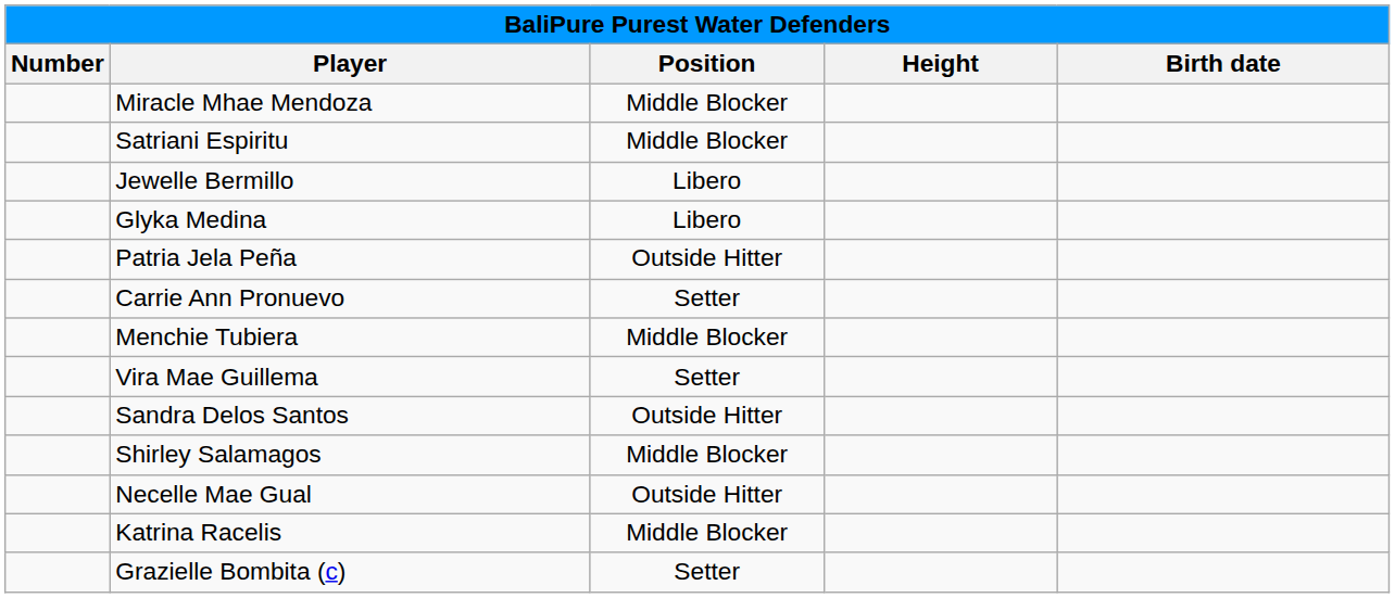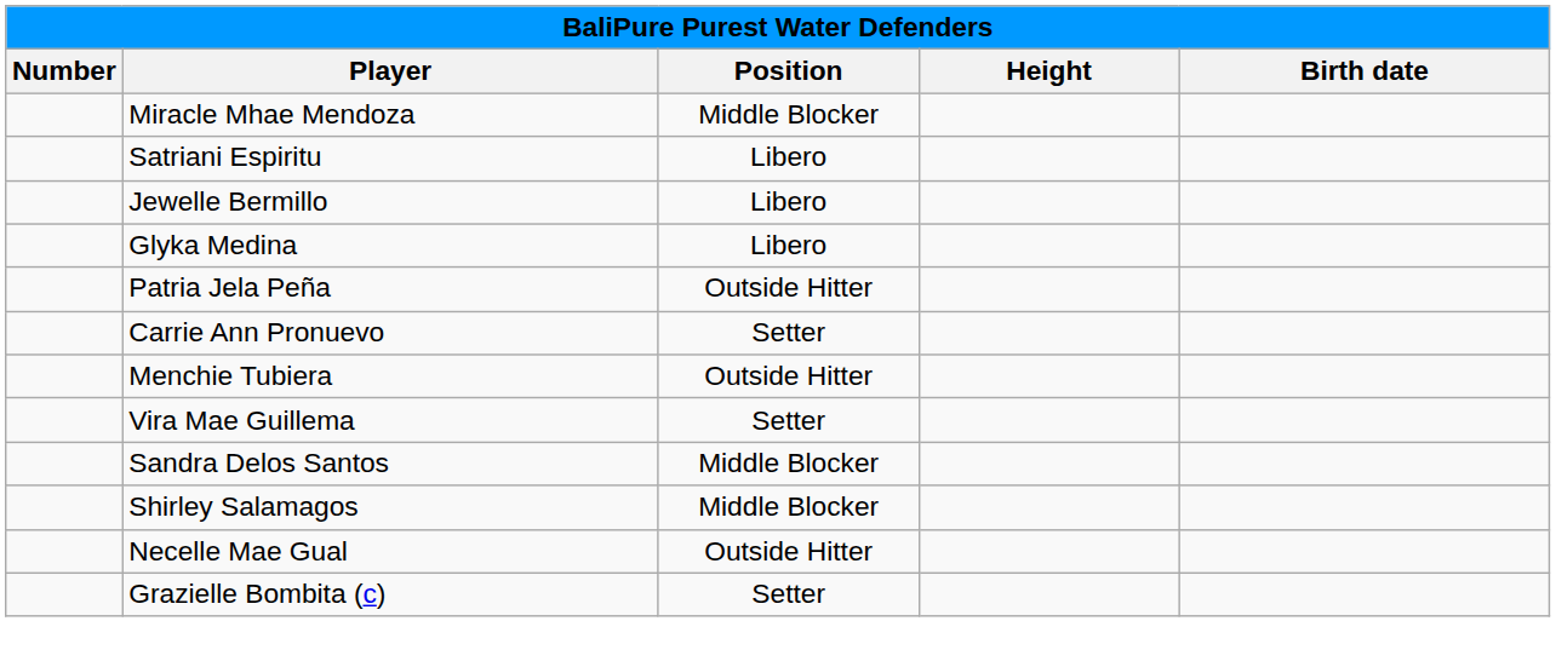 <table class="wikitable sortable" style="font-size:100%; text-align:left">
 <tr>
 <th colspan="5" style= "background:#0099ff; color:black; text-align: center"><strong>BaliPure Purest Water Defenders</strong></th>
 </tr>
 <tr style="background:#FFFFFF;">
 <th style= "align=center; width:2em;">Number</th>
 <th style= "align=center;width:19em;">Player</th>
 <th style= "align=center; width:9em;">Position</th>
 <th style= "align=center; width:9em;">Height</th>
 <th style= "align=center; width:13em;">Birth date</th>
 </tr>
 <tr align=center>
 <td></td>
 <td align=left>Miracle Mhae Mendoza</td>
 <td>Middle Blocker</td>
 <td></td>
 <td></td>
 </tr>
 <tr align=center>
 <td></td>
 <td align=left>Satriani Espiritu</td>
-<td>Middle Blocker</td>
+<td>Libero</td>
 <td></td>
 <td></td>
 </tr>
 <tr align=center>
 <td></td>
 <td align=left>Jewelle Bermillo</td>
 <td>Libero</td>
 <td></td>
 <td></td>
 </tr>
 <tr align=center>
 <td></td>
 <td align=left>Glyka Medina</td>
 <td>Libero</td>
 <td></td>
 <td></td>
 </tr>
 <tr align=center>
 <td></td>
 <td align=left>Patria Jela Peña</td>
 <td>Outside Hitter</td>
 <td></td>
 <td></td>
 </tr>
 <tr align=center>
 <td></td>
 <td align=left>Carrie Ann Pronuevo</td>
 <td>Setter</td>
 <td></td>
 <td></td>
 </tr>
 <tr align=center>
 <td></td>
 <td align=left>Menchie Tubiera</td>
-<td>Middle Blocker</td>
+<td>Outside Hitter</td>
 <td></td>
 <td></td>
 </tr>
 <tr align=center>
 <td></td>
 <td align=left>Vira Mae Guillema</td>
 <td>Setter</td>
 <td></td>
 <td></td>
 </tr>
 <tr align=center>
 <td></td>
 <td align=left>Sandra Delos Santos</td>
-<td>Outside Hitter</td>
+<td>Middle Blocker</td>
 <td></td>
 <td></td>
 </tr>
 <tr align=center>
 <td></td>
 <td align=left>Shirley Salamagos</td>
 <td>Middle Blocker</td>
 <td></td>
 <td></td>
 </tr>
 <tr align=center>
 <td></td>
 <td align=left>Necelle Mae Gual</td>
 <td>Outside Hitter</td>
 <td></td>
 <td></td>
 </tr>
 <tr align=center>
 <td></td>
-<td align=left>Katrina Racelis</td>
-<td>Middle Blocker</td>
-<td></td>
-<td align=right></td>
-</tr>
-<tr align=center>
-<td></td>
 <td align=left>Grazielle Bombita (<a href='#'>c</a>)</td>
 <td>Setter</td>
 <td></td>
 <td align=right></td>
 </tr>
 </table>
